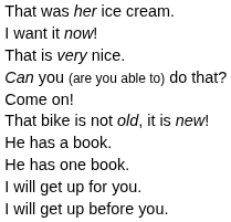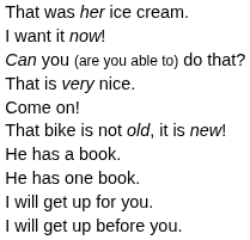 <table>
 <tr>
 <td></td>
 <td>That was <em>her</em> ice cream.</td>
 </tr>
 <tr>
 <td></td>
 <td>I want it <em>now</em>!</td>
 </tr>
 <tr>
 <td></td>
-<td>That is <em>very</em> nice.</td>
+<td><em>Can</em> you <small>(are you able to)</small> do that?</td>
 </tr>
 <tr>
 <td></td>
-<td><em>Can</em> you <small>(are you able to)</small> do that?</td>
+<td>That is <em>very</em> nice.</td>
 </tr>
 <tr>
 <td></td>
 <td>Come on!</td>
 </tr>
 <tr>
 <td></td>
 <td>That bike is not <em>old</em>, it is <em>new</em>!</td>
 </tr>
 <tr>
 <td></td>
 <td>He has a book.</td>
 </tr>
 <tr>
 <td></td>
 <td>He has one book.</td>
 </tr>
 <tr>
 <td></td>
 <td>I will get up for you.</td>
 </tr>
 <tr>
 <td></td>
 <td>I will get up before you.</td>
 </tr>
 </table>
